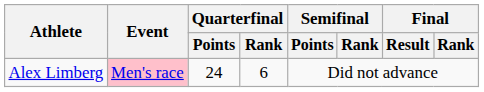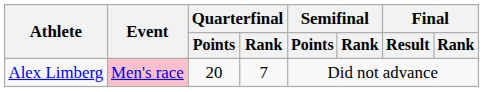 <table class="wikitable" style="font-size:90%;">
 <tr>
 <th rowspan=2>Athlete</th>
 <th rowspan=2>Event</th>
 <th colspan=2>Quarterfinal</th>
 <th colspan=2>Semifinal</th>
 <th colspan=2>Final</th>
 </tr>
 <tr style="font-size:95%">
 <th>Points</th>
 <th>Rank</th>
 <th>Points</th>
 <th>Rank</th>
 <th>Result</th>
 <th>Rank</th>
 </tr>
 <tr align=center>
 <td align=left><a href='#'>Alex Limberg</a></td>
 <td align=left style="background: pink;"><a href='#'>Men's race</a></td>
-<td>24</td>
-<td>6</td>
+<td>20</td>
+<td>7</td>
 <td colspan=4>Did not advance</td>
 </tr>
 </table>
